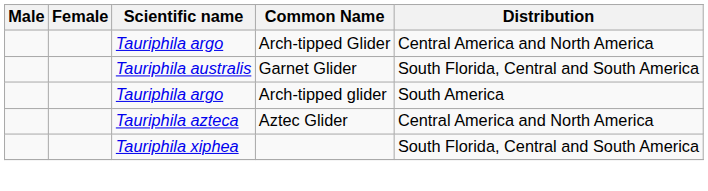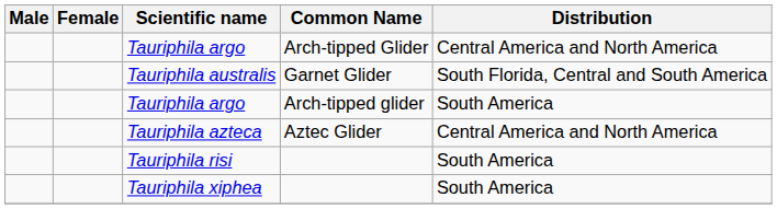 <table class="wikitable">
 <tr>
 <th>Male</th>
 <th>Female</th>
 <th>Scientific name</th>
 <th>Common Name</th>
 <th>Distribution</th>
 </tr>
 <tr>
 <td></td>
 <td></td>
 <td><em><a href='#'>Tauriphila argo</a></em> </td>
 <td>Arch-tipped Glider</td>
 <td>Central America and North America</td>
 </tr>
 <tr>
 <td></td>
 <td></td>
 <td><em><a href='#'>Tauriphila australis</a></em> </td>
 <td>Garnet Glider</td>
 <td>South Florida, Central and South America</td>
 </tr>
 <tr>
 <td></td>
 <td></td>
 <td><em><a href='#'>Tauriphila argo</a></em> </td>
 <td>Arch-tipped glider</td>
 <td>South America</td>
 </tr>
 <tr>
 <td></td>
 <td></td>
 <td><em><a href='#'>Tauriphila azteca</a></em> </td>
 <td>Aztec Glider</td>
 <td>Central America and North America</td>
 </tr>
 <tr>
 <td></td>
 <td></td>
+<td><em><a href='#'>Tauriphila risi</a></em> </td>
+<td></td>
+<td>South America</td>
+</tr>
+<tr>
+<td></td>
+<td></td>
 <td><em><a href='#'>Tauriphila xiphea</a></em> </td>
 <td></td>
-<td>South Florida, Central and South America</td>
+<td>South America</td>
 </tr>
 <tr>
 </tr>
 </table>
